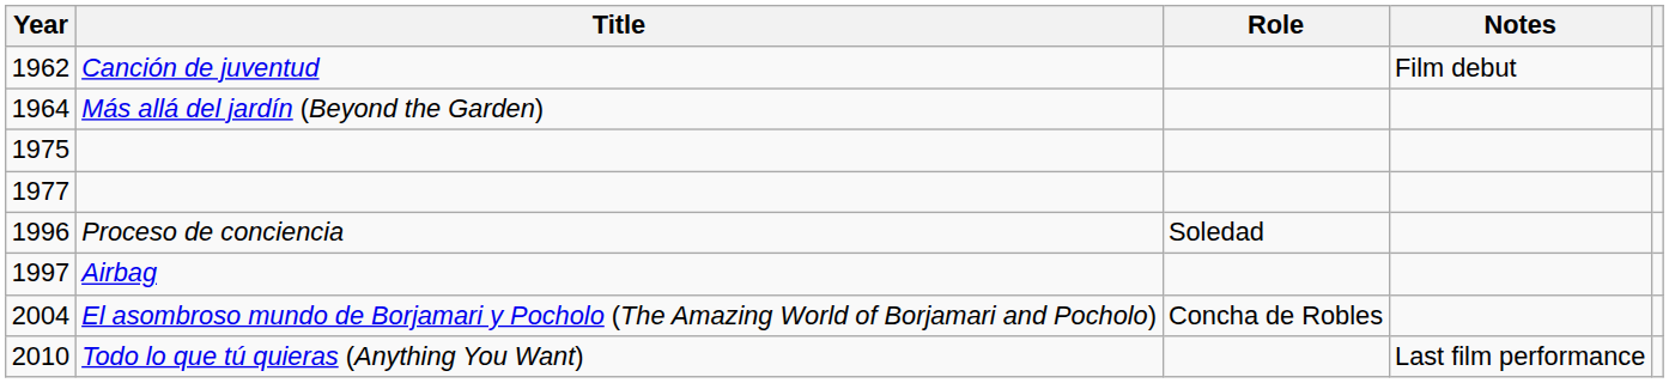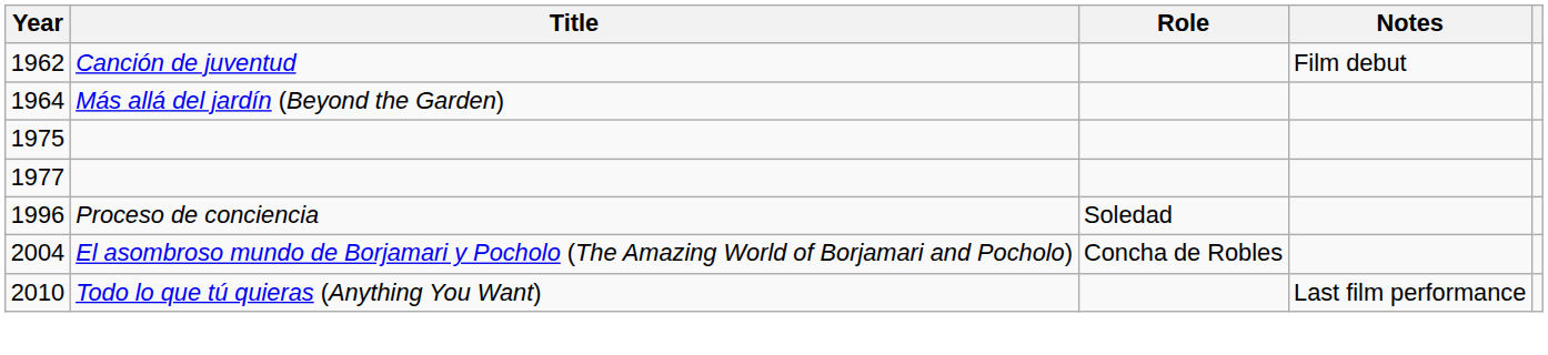 <table class="wikitable sortable">
 <tr>
 <th>Year</th>
 <th>Title</th>
 <th>Role</th>
 <th class="unsortable">Notes</th>
 <th></th>
 </tr>
 <tr>
 <td align = "center">1962</td>
 <td><em><a href='#'>Canción de juventud</a></em></td>
 <td></td>
 <td>Film debut</td>
 <td align = "center"></td>
 </tr>
 <tr>
 <td align = "center">1964</td>
 <td><em><a href='#'>Más allá del jardín</a></em> (<em>Beyond the Garden</em>)</td>
 <td></td>
 <td></td>
 <td align = "center"></td>
 </tr>
 <tr>
 <td align = "center">1975</td>
 <td><em></em></td>
 <td></td>
 <td></td>
 <td align = "center"></td>
 </tr>
 <tr>
 <td align = "center">1977</td>
 <td><em></em></td>
 <td></td>
 <td></td>
 <td align = "center"></td>
 </tr>
 <tr>
 <td align = "center">1996</td>
 <td><em>Proceso de conciencia</em></td>
 <td>Soledad</td>
 <td></td>
 <td align = "center"></td>
 </tr>
 <tr>
-<td align = "center">1997</td>
-<td><em><a href='#'>Airbag</a></em></td>
-<td></td>
-<td></td>
-<td align = "center"></td>
-</tr>
-<tr>
 <td align = "center">2004</td>
 <td><em><a href='#'>El asombroso mundo de Borjamari y Pocholo</a></em> (<em>The Amazing World of Borjamari and Pocholo</em>)</td>
 <td>Concha de Robles</td>
 <td></td>
 <td align = "center"></td>
 </tr>
 <tr>
 <td align = "center">2010</td>
 <td><em><a href='#'>Todo lo que tú quieras</a></em> (<em>Anything You Want</em>)</td>
 <td></td>
 <td>Last film performance</td>
 <td align = "center"></td>
 </tr>
 </table>
